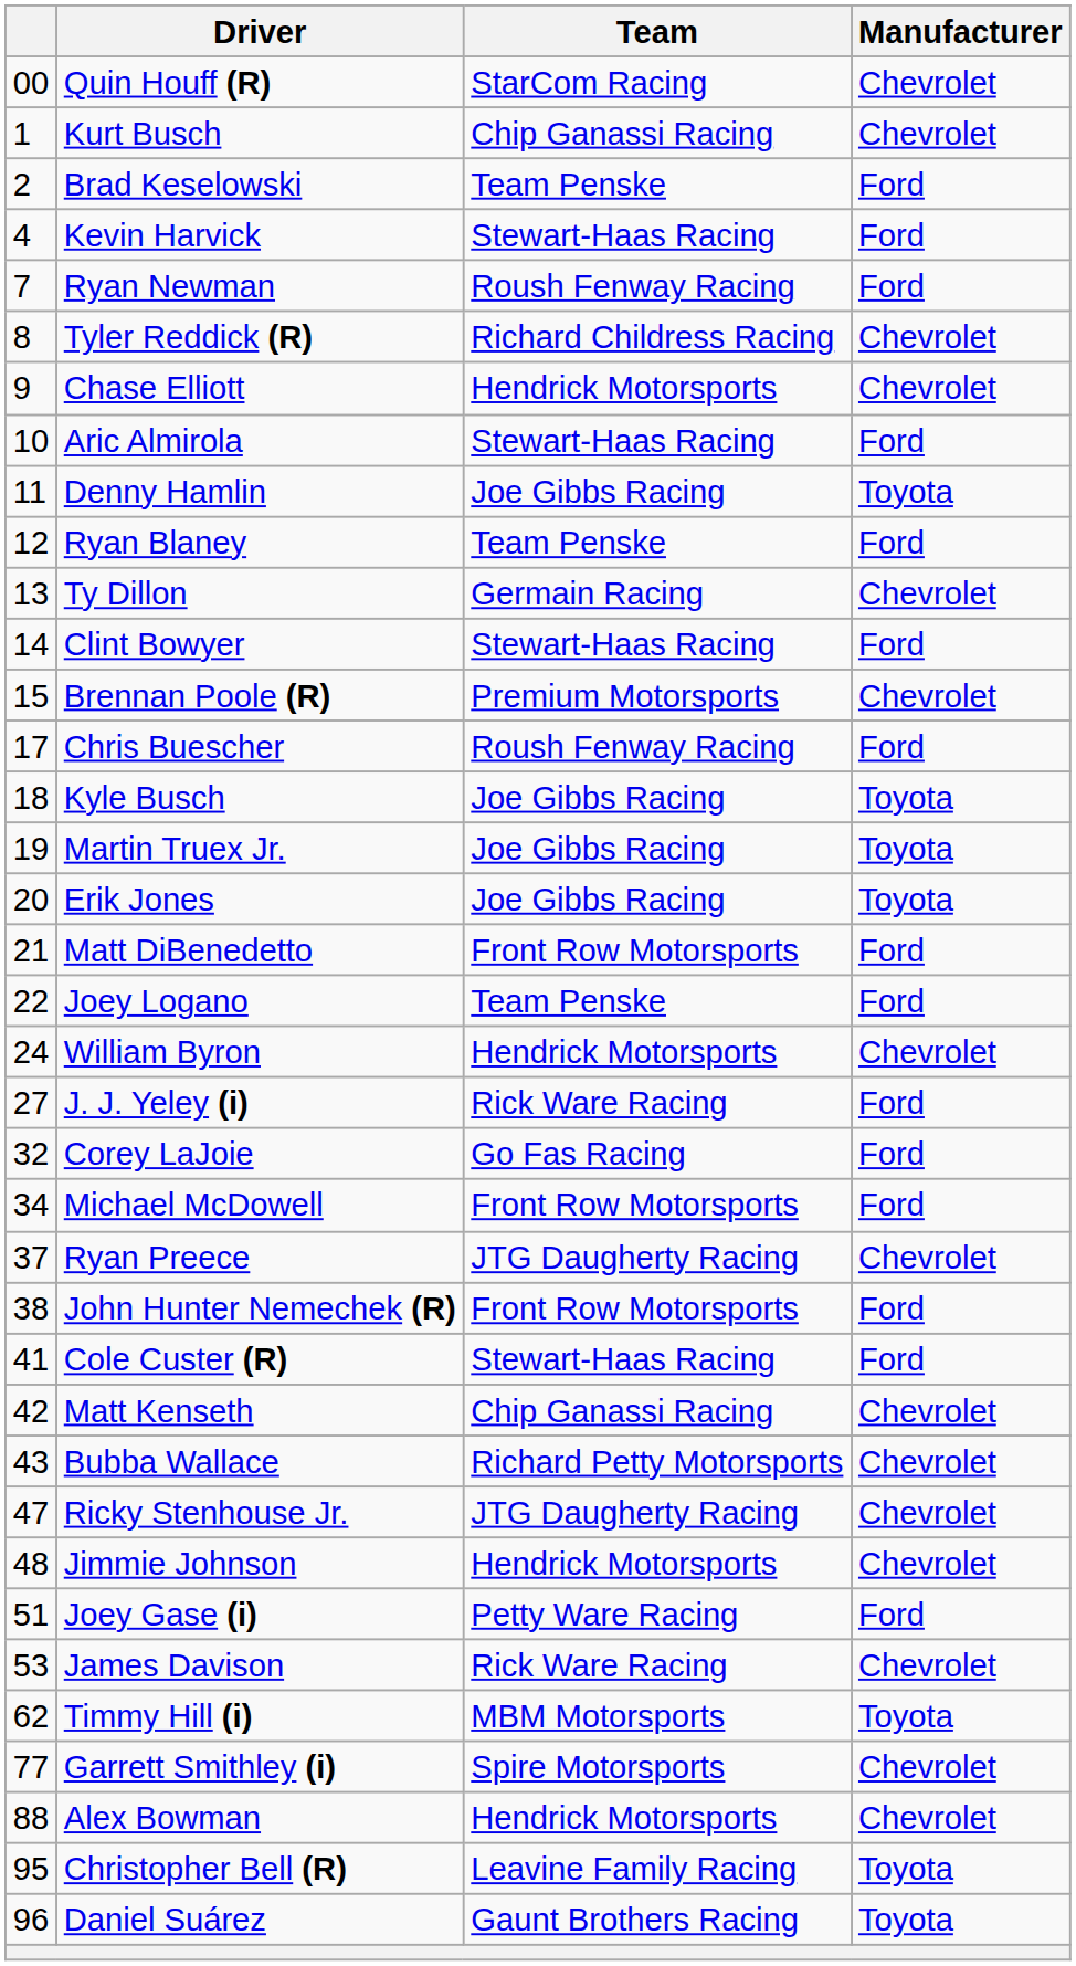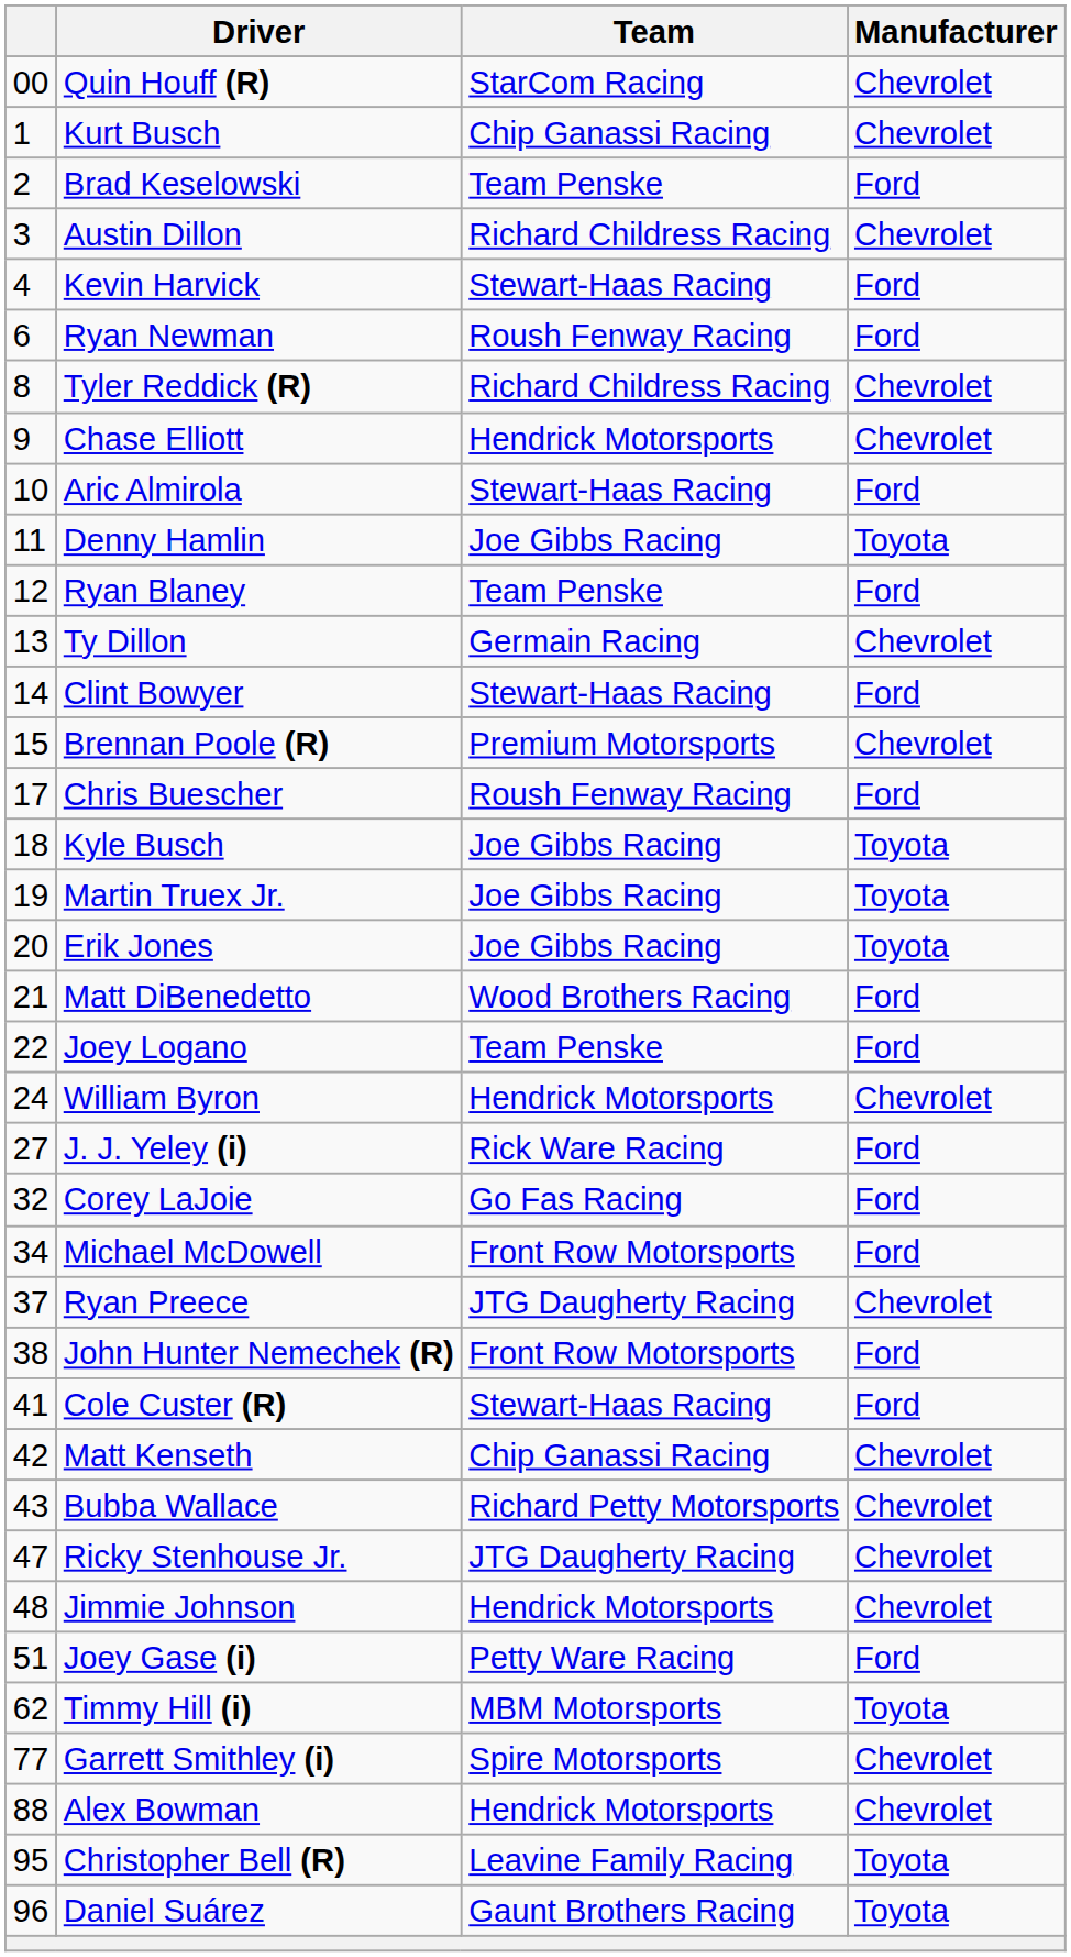 <table class="wikitable" style="font-size:95%">
 <tr>
 <th></th>
 <th>Driver</th>
 <th>Team</th>
 <th>Manufacturer</th>
 </tr>
 <tr>
 <td>00</td>
 <td><a href='#'>Quin Houff</a> <strong>(R)</strong></td>
 <td><a href='#'>StarCom Racing</a></td>
 <td><a href='#'>Chevrolet</a></td>
 </tr>
 <tr>
 <td>1</td>
 <td><a href='#'>Kurt Busch</a></td>
 <td><a href='#'>Chip Ganassi Racing</a></td>
 <td><a href='#'>Chevrolet</a></td>
 </tr>
 <tr>
 <td>2</td>
 <td><a href='#'>Brad Keselowski</a></td>
 <td><a href='#'>Team Penske</a></td>
 <td><a href='#'>Ford</a></td>
 </tr>
 <tr>
+<td>3</td>
+<td><a href='#'>Austin Dillon</a></td>
+<td><a href='#'>Richard Childress Racing</a></td>
+<td><a href='#'>Chevrolet</a></td>
+</tr>
+<tr>
 <td>4</td>
 <td><a href='#'>Kevin Harvick</a></td>
 <td><a href='#'>Stewart-Haas Racing</a></td>
 <td><a href='#'>Ford</a></td>
 </tr>
 <tr>
-<td>7</td>
+<td>6</td>
 <td><a href='#'>Ryan Newman</a></td>
 <td><a href='#'>Roush Fenway Racing</a></td>
 <td><a href='#'>Ford</a></td>
 </tr>
 <tr>
 <td>8</td>
 <td><a href='#'>Tyler Reddick</a> <strong>(R)</strong></td>
 <td><a href='#'>Richard Childress Racing</a></td>
 <td><a href='#'>Chevrolet</a></td>
 </tr>
 <tr>
 <td>9</td>
 <td><a href='#'>Chase Elliott</a></td>
 <td><a href='#'>Hendrick Motorsports</a></td>
 <td><a href='#'>Chevrolet</a></td>
 </tr>
 <tr>
 <td>10</td>
 <td><a href='#'>Aric Almirola</a></td>
 <td><a href='#'>Stewart-Haas Racing</a></td>
 <td><a href='#'>Ford</a></td>
 </tr>
 <tr>
 <td>11</td>
 <td><a href='#'>Denny Hamlin</a></td>
 <td><a href='#'>Joe Gibbs Racing</a></td>
 <td><a href='#'>Toyota</a></td>
 </tr>
 <tr>
 <td>12</td>
 <td><a href='#'>Ryan Blaney</a></td>
 <td><a href='#'>Team Penske</a></td>
 <td><a href='#'>Ford</a></td>
 </tr>
 <tr>
 <td>13</td>
 <td><a href='#'>Ty Dillon</a></td>
 <td><a href='#'>Germain Racing</a></td>
 <td><a href='#'>Chevrolet</a></td>
 </tr>
 <tr>
 <td>14</td>
 <td><a href='#'>Clint Bowyer</a></td>
 <td><a href='#'>Stewart-Haas Racing</a></td>
 <td><a href='#'>Ford</a></td>
 </tr>
 <tr>
 <td>15</td>
 <td><a href='#'>Brennan Poole</a> <strong>(R)</strong></td>
 <td><a href='#'>Premium Motorsports</a></td>
 <td><a href='#'>Chevrolet</a></td>
 </tr>
 <tr>
 <td>17</td>
 <td><a href='#'>Chris Buescher</a></td>
 <td><a href='#'>Roush Fenway Racing</a></td>
 <td><a href='#'>Ford</a></td>
 </tr>
 <tr>
 <td>18</td>
 <td><a href='#'>Kyle Busch</a></td>
 <td><a href='#'>Joe Gibbs Racing</a></td>
 <td><a href='#'>Toyota</a></td>
 </tr>
 <tr>
 <td>19</td>
 <td><a href='#'>Martin Truex Jr.</a></td>
 <td><a href='#'>Joe Gibbs Racing</a></td>
 <td><a href='#'>Toyota</a></td>
 </tr>
 <tr>
 <td>20</td>
 <td><a href='#'>Erik Jones</a></td>
 <td><a href='#'>Joe Gibbs Racing</a></td>
 <td><a href='#'>Toyota</a></td>
 </tr>
 <tr>
 <td>21</td>
 <td><a href='#'>Matt DiBenedetto</a></td>
-<td><a href='#'>Front Row Motorsports</a></td>
+<td><a href='#'>Wood Brothers Racing</a></td>
 <td><a href='#'>Ford</a></td>
 </tr>
 <tr>
 <td>22</td>
 <td><a href='#'>Joey Logano</a></td>
 <td><a href='#'>Team Penske</a></td>
 <td><a href='#'>Ford</a></td>
 </tr>
 <tr>
 <td>24</td>
 <td><a href='#'>William Byron</a></td>
 <td><a href='#'>Hendrick Motorsports</a></td>
 <td><a href='#'>Chevrolet</a></td>
 </tr>
 <tr>
 <td>27</td>
 <td><a href='#'>J. J. Yeley</a> <strong>(i)</strong></td>
 <td><a href='#'>Rick Ware Racing</a></td>
 <td><a href='#'>Ford</a></td>
 </tr>
 <tr>
 <td>32</td>
 <td><a href='#'>Corey LaJoie</a></td>
 <td><a href='#'>Go Fas Racing</a></td>
 <td><a href='#'>Ford</a></td>
 </tr>
 <tr>
 <td>34</td>
 <td><a href='#'>Michael McDowell</a></td>
 <td><a href='#'>Front Row Motorsports</a></td>
 <td><a href='#'>Ford</a></td>
 </tr>
 <tr>
 <td>37</td>
 <td><a href='#'>Ryan Preece</a></td>
 <td><a href='#'>JTG Daugherty Racing</a></td>
 <td><a href='#'>Chevrolet</a></td>
 </tr>
 <tr>
 <td>38</td>
 <td><a href='#'>John Hunter Nemechek</a> <strong>(R)</strong></td>
 <td><a href='#'>Front Row Motorsports</a></td>
 <td><a href='#'>Ford</a></td>
 </tr>
 <tr>
 <td>41</td>
 <td><a href='#'>Cole Custer</a> <strong>(R)</strong></td>
 <td><a href='#'>Stewart-Haas Racing</a></td>
 <td><a href='#'>Ford</a></td>
 </tr>
 <tr>
 <td>42</td>
 <td><a href='#'>Matt Kenseth</a></td>
 <td><a href='#'>Chip Ganassi Racing</a></td>
 <td><a href='#'>Chevrolet</a></td>
 </tr>
 <tr>
 <td>43</td>
 <td><a href='#'>Bubba Wallace</a></td>
 <td><a href='#'>Richard Petty Motorsports</a></td>
 <td><a href='#'>Chevrolet</a></td>
 </tr>
 <tr>
 <td>47</td>
 <td><a href='#'>Ricky Stenhouse Jr.</a></td>
 <td><a href='#'>JTG Daugherty Racing</a></td>
 <td><a href='#'>Chevrolet</a></td>
 </tr>
 <tr>
 <td>48</td>
 <td><a href='#'>Jimmie Johnson</a></td>
 <td><a href='#'>Hendrick Motorsports</a></td>
 <td><a href='#'>Chevrolet</a></td>
 </tr>
 <tr>
 <td>51</td>
 <td><a href='#'>Joey Gase</a> <strong>(i)</strong></td>
 <td><a href='#'>Petty Ware Racing</a></td>
 <td><a href='#'>Ford</a></td>
 </tr>
 <tr>
-<td>53</td>
-<td><a href='#'>James Davison</a></td>
-<td><a href='#'>Rick Ware Racing</a></td>
-<td><a href='#'>Chevrolet</a></td>
-</tr>
-<tr>
 <td>62</td>
 <td><a href='#'>Timmy Hill</a> <strong>(i)</strong></td>
 <td><a href='#'>MBM Motorsports</a></td>
 <td><a href='#'>Toyota</a></td>
 </tr>
 <tr>
 <td>77</td>
 <td><a href='#'>Garrett Smithley</a> <strong>(i)</strong></td>
 <td><a href='#'>Spire Motorsports</a></td>
 <td><a href='#'>Chevrolet</a></td>
 </tr>
 <tr>
 <td>88</td>
 <td><a href='#'>Alex Bowman</a></td>
 <td><a href='#'>Hendrick Motorsports</a></td>
 <td><a href='#'>Chevrolet</a></td>
 </tr>
 <tr>
 <td>95</td>
 <td><a href='#'>Christopher Bell</a> <strong>(R)</strong></td>
 <td><a href='#'>Leavine Family Racing</a></td>
 <td><a href='#'>Toyota</a></td>
 </tr>
 <tr>
 <td>96</td>
 <td><a href='#'>Daniel Suárez</a></td>
 <td><a href='#'>Gaunt Brothers Racing</a></td>
 <td><a href='#'>Toyota</a></td>
 </tr>
 <tr>
 <th colspan="4"></th>
 </tr>
 </table>
